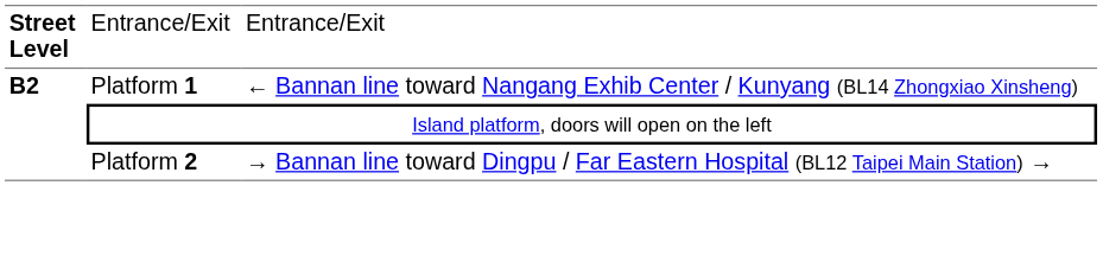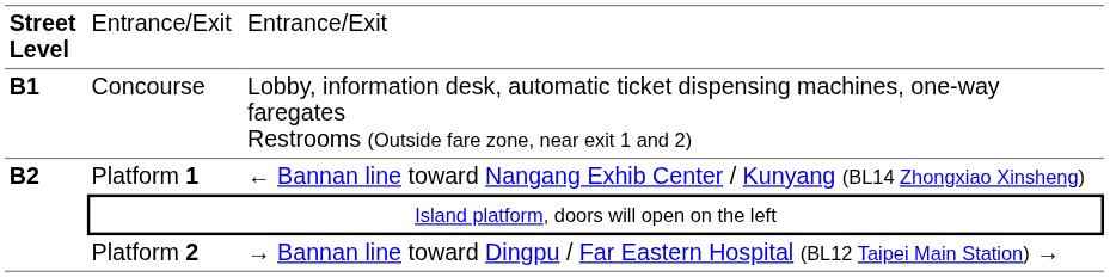 <table table border=0 cellspacing=0 cellpadding=3>
 <tr>
 <td style="border-top:solid 1px gray;border-bottom:solid 1px gray;" width=50 valign=top><strong>Street Level</strong></td>
 <td style="border-top:solid 1px gray;border-bottom:solid 1px gray;" width=100 valign=top>Entrance/Exit</td>
 <td style="border-top:solid 1px gray;border-bottom:solid 1px gray;" width=580 valign=top>Entrance/Exit</td>
+</tr>
+<tr>
+<td style="border-bottom:solid 1px gray;" width=50 valign=top><strong>B1</strong></td>
+<td style="border-bottom:solid 1px gray;" width=100 valign=top>Concourse</td>
+<td style="border-bottom:solid 1px gray;" width=460 valign=top>Lobby, information desk, automatic ticket dispensing machines, one-way faregates<br>Restrooms <small>(Outside fare zone, near exit 1 and 2)</small></td>
 </tr>
 <tr>
 <td style="border-bottom:solid 1px gray;" rowspan=3 valign=top><strong>B2</strong></td>
 <td>Platform <span><strong>1</strong></span></td>
 <td>←  <a href='#'>Bannan line</a> toward <a href='#'>Nangang Exhib Center</a> / <a href='#'>Kunyang</a> <small>(BL14 <a href='#'>Zhongxiao Xinsheng</a>)</small></td>
 </tr>
 <tr>
 <td style="border-top:solid 2px black;border-right:solid 2px black;border-left:solid 2px black;border-bottom:solid 2px black;text-align:center;" colspan=2><small><a href='#'>Island platform</a>, doors will open on the left</small></td>
 </tr>
 <tr>
 <td style="border-bottom:solid 1px gray;">Platform <span><strong>2</strong></span></td>
 <td style="border-bottom:solid 1px gray;"><span>→</span>  <a href='#'>Bannan line</a> toward <a href='#'>Dingpu</a> / <a href='#'>Far Eastern Hospital</a> <small>(BL12 <a href='#'>Taipei Main Station</a>)</small> →</td>
 </tr>
 </table>
